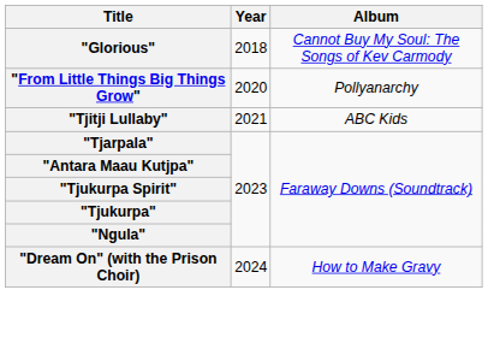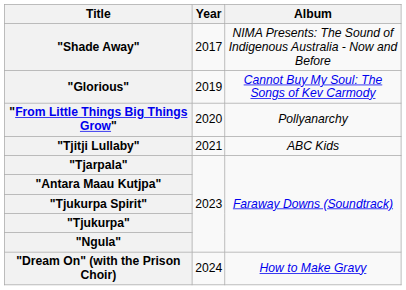 <table class="wikitable plainrowheaders" style="text-align:center;" border="1">
 <tr>
 <th scope="col" style="width:15em;">Title</th>
 <th scope="col" style="width:1em;">Year</th>
 <th scope="col" style="width:14em;">Album</th>
 </tr>
 <tr>
+<th scope="row">"Shade Away"</th>
+<td>2017</td>
+<td><em>NIMA Presents: The Sound of Indigenous Australia - Now and Before</em></td>
+</tr>
+<tr>
 <th scope="row">"Glorious"<br></th>
-<td>2018</td>
+<td>2019</td>
 <td><em><a href='#'>Cannot Buy My Soul: The Songs of Kev Carmody</a></em></td>
 </tr>
 <tr>
 <th scope="row">"<a href='#'>From Little Things Big Things Grow</a>"</th>
 <td>2020</td>
 <td><em>Pollyanarchy</em></td>
 </tr>
 <tr>
 <th scope="row">"Tjitji Lullaby"</th>
 <td>2021</td>
 <td><em>ABC Kids</em></td>
 </tr>
 <tr>
 <th scope="row">"Tjarpala"</th>
 <td rowspan="5">2023</td>
 <td rowspan="5"><em><a href='#'>Faraway Downs (Soundtrack)</a></em></td>
 </tr>
 <tr>
 <th scope="row">"Antara Maau Kutjpa"</th>
 </tr>
 <tr>
 <th scope="row">"Tjukurpa Spirit"</th>
 </tr>
 <tr>
 <th scope="row">"Tjukurpa"</th>
 </tr>
 <tr>
 <th scope="row">"Ngula"</th>
 </tr>
 <tr>
 <th scope="row">"Dream On" (with the Prison Choir)</th>
 <td>2024</td>
 <td><em><a href='#'>How to Make Gravy</a></em></td>
 </tr>
 </table>
